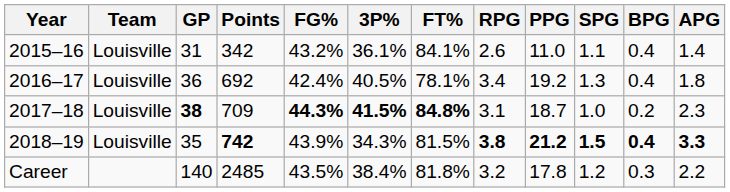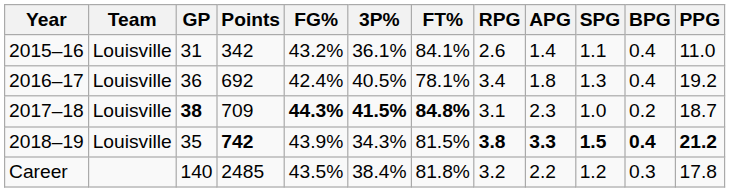 <table class="wikitable">
 <tr>
 <th>Year</th>
 <th>Team</th>
 <th>GP</th>
 <th>Points</th>
 <th>FG%</th>
 <th>3P%</th>
 <th>FT%</th>
 <th>RPG</th>
-<th>PPG</th>
+<th>APG</th>
 <th>SPG</th>
 <th>BPG</th>
-<th>APG</th>
+<th>PPG</th>
 </tr>
 <tr>
 <td>2015–16</td>
 <td>Louisville</td>
 <td>31</td>
 <td>342</td>
 <td>43.2%</td>
 <td>36.1%</td>
 <td>84.1%</td>
 <td>2.6</td>
-<td>11.0</td>
+<td>1.4</td>
 <td>1.1</td>
 <td>0.4</td>
-<td>1.4</td>
+<td>11.0</td>
 </tr>
 <tr>
 <td>2016–17</td>
 <td>Louisville</td>
 <td>36</td>
 <td>692</td>
 <td>42.4%</td>
 <td>40.5%</td>
 <td>78.1%</td>
 <td>3.4</td>
-<td>19.2</td>
+<td>1.8</td>
 <td>1.3</td>
 <td>0.4</td>
-<td>1.8</td>
+<td>19.2</td>
 </tr>
 <tr>
 <td>2017–18</td>
 <td>Louisville</td>
 <td><strong>38</strong></td>
 <td>709</td>
 <td><strong>44.3%</strong></td>
 <td><strong>41.5%</strong></td>
 <td><strong>84.8%</strong></td>
 <td>3.1</td>
-<td>18.7</td>
+<td>2.3</td>
 <td>1.0</td>
 <td>0.2</td>
-<td>2.3</td>
+<td>18.7</td>
 </tr>
 <tr>
 <td>2018–19</td>
 <td>Louisville</td>
 <td>35</td>
 <td><strong>742</strong></td>
 <td>43.9%</td>
 <td>34.3%</td>
 <td>81.5%</td>
 <td><strong>3.8</strong></td>
-<td><strong>21.2</strong></td>
+<td><strong>3.3</strong></td>
 <td><strong>1.5</strong></td>
 <td><strong>0.4</strong></td>
-<td><strong>3.3</strong></td>
+<td><strong>21.2</strong></td>
 </tr>
 <tr>
 <td>Career</td>
 <td></td>
 <td>140</td>
 <td>2485</td>
 <td>43.5%</td>
 <td>38.4%</td>
 <td>81.8%</td>
 <td>3.2</td>
-<td>17.8</td>
+<td>2.2</td>
 <td>1.2</td>
 <td>0.3</td>
-<td>2.2</td>
+<td>17.8</td>
 </tr>
 </table>
